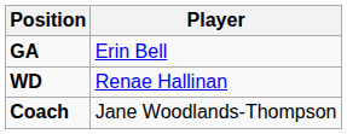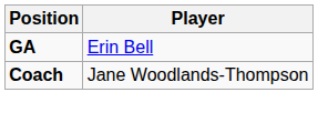 <table class="wikitable collapsible">
 <tr>
 <th>Position</th>
 <th>Player</th>
 </tr>
 <tr>
 <td><strong>GA</strong></td>
 <td><a href='#'>Erin Bell</a></td>
 </tr>
 <tr>
-<td><strong>WD</strong></td>
-<td><a href='#'>Renae Hallinan</a></td>
-</tr>
-<tr>
 <td><strong>Coach</strong></td>
 <td>Jane Woodlands-Thompson</td>
 </tr>
 </table>
